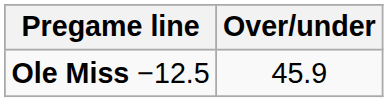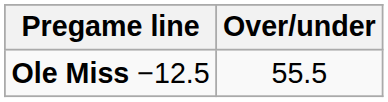 <table class="wikitable">
 <tr align="center">
 <th style=>Pregame line</th>
 <th style=>Over/under</th>
 </tr>
 <tr align="center">
 <td><strong>Ole Miss</strong> −12.5</td>
-<td>45.9</td>
+<td>55.5</td>
 </tr>
 </table>
